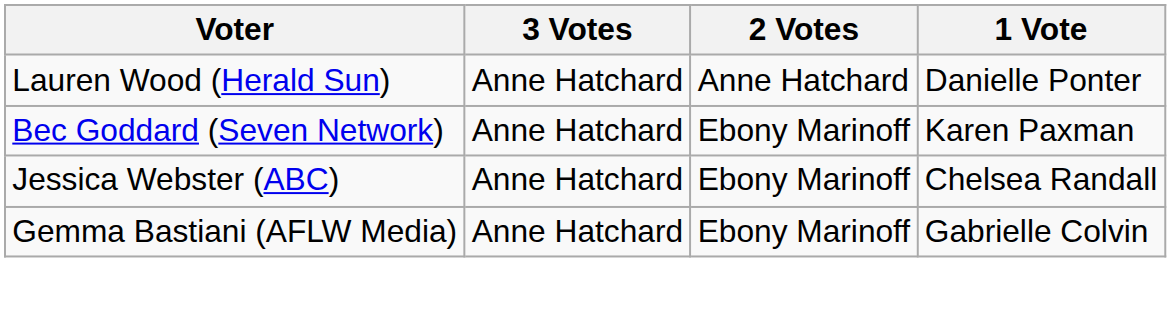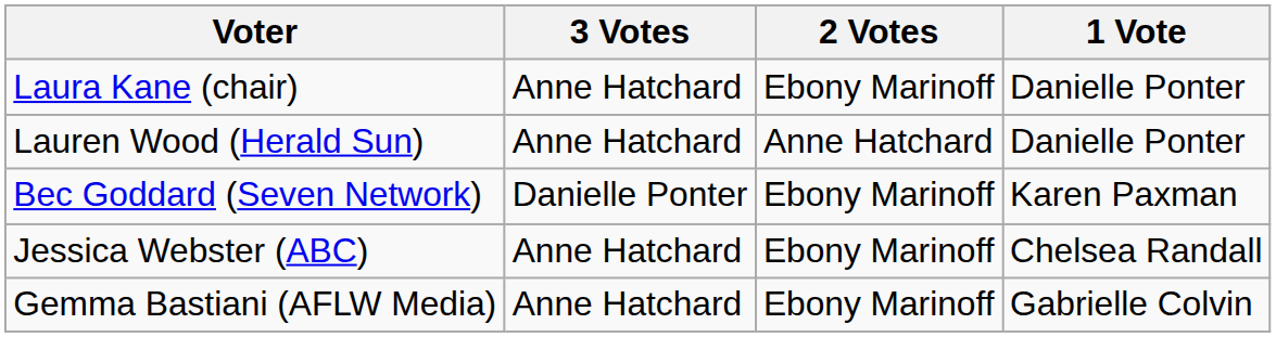 <table class="wikitable">
 <tr>
 <th>Voter</th>
 <th>3 Votes</th>
 <th>2 Votes</th>
 <th>1 Vote</th>
+</tr>
+<tr>
+<td><a href='#'>Laura Kane</a> (chair)</td>
+<td>Anne Hatchard</td>
+<td>Ebony Marinoff</td>
+<td>Danielle Ponter</td>
 </tr>
 <tr>
 <td>Lauren Wood (<a href='#'>Herald Sun</a>)</td>
 <td>Anne Hatchard</td>
 <td>Anne Hatchard</td>
 <td>Danielle Ponter</td>
 </tr>
 <tr>
 <td><a href='#'>Bec Goddard</a> (<a href='#'>Seven Network</a>)</td>
-<td>Anne Hatchard</td>
+<td>Danielle Ponter</td>
 <td>Ebony Marinoff</td>
 <td>Karen Paxman</td>
 </tr>
 <tr>
 <td>Jessica Webster (<a href='#'>ABC</a>)</td>
 <td>Anne Hatchard</td>
 <td>Ebony Marinoff</td>
 <td>Chelsea Randall</td>
 </tr>
 <tr>
 <td>Gemma Bastiani (AFLW Media)</td>
 <td>Anne Hatchard</td>
 <td>Ebony Marinoff</td>
 <td>Gabrielle Colvin</td>
 </tr>
 </table>
